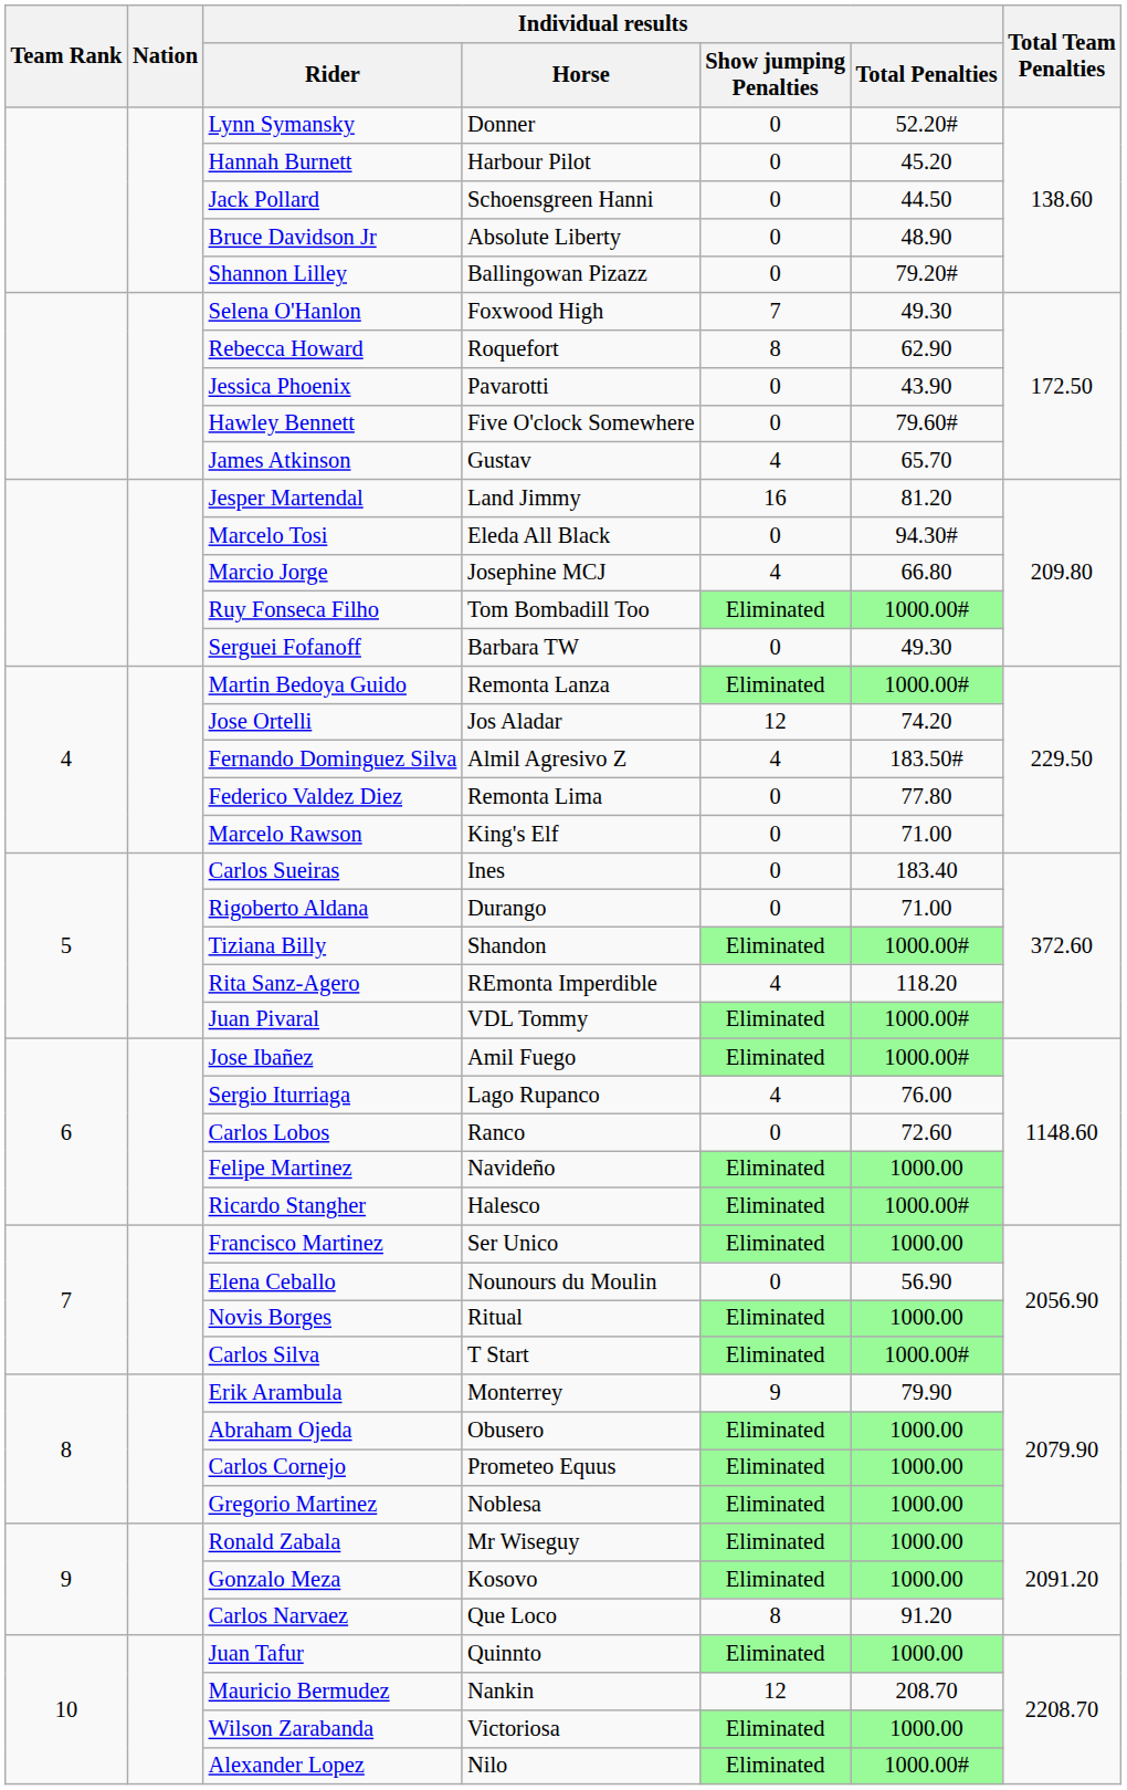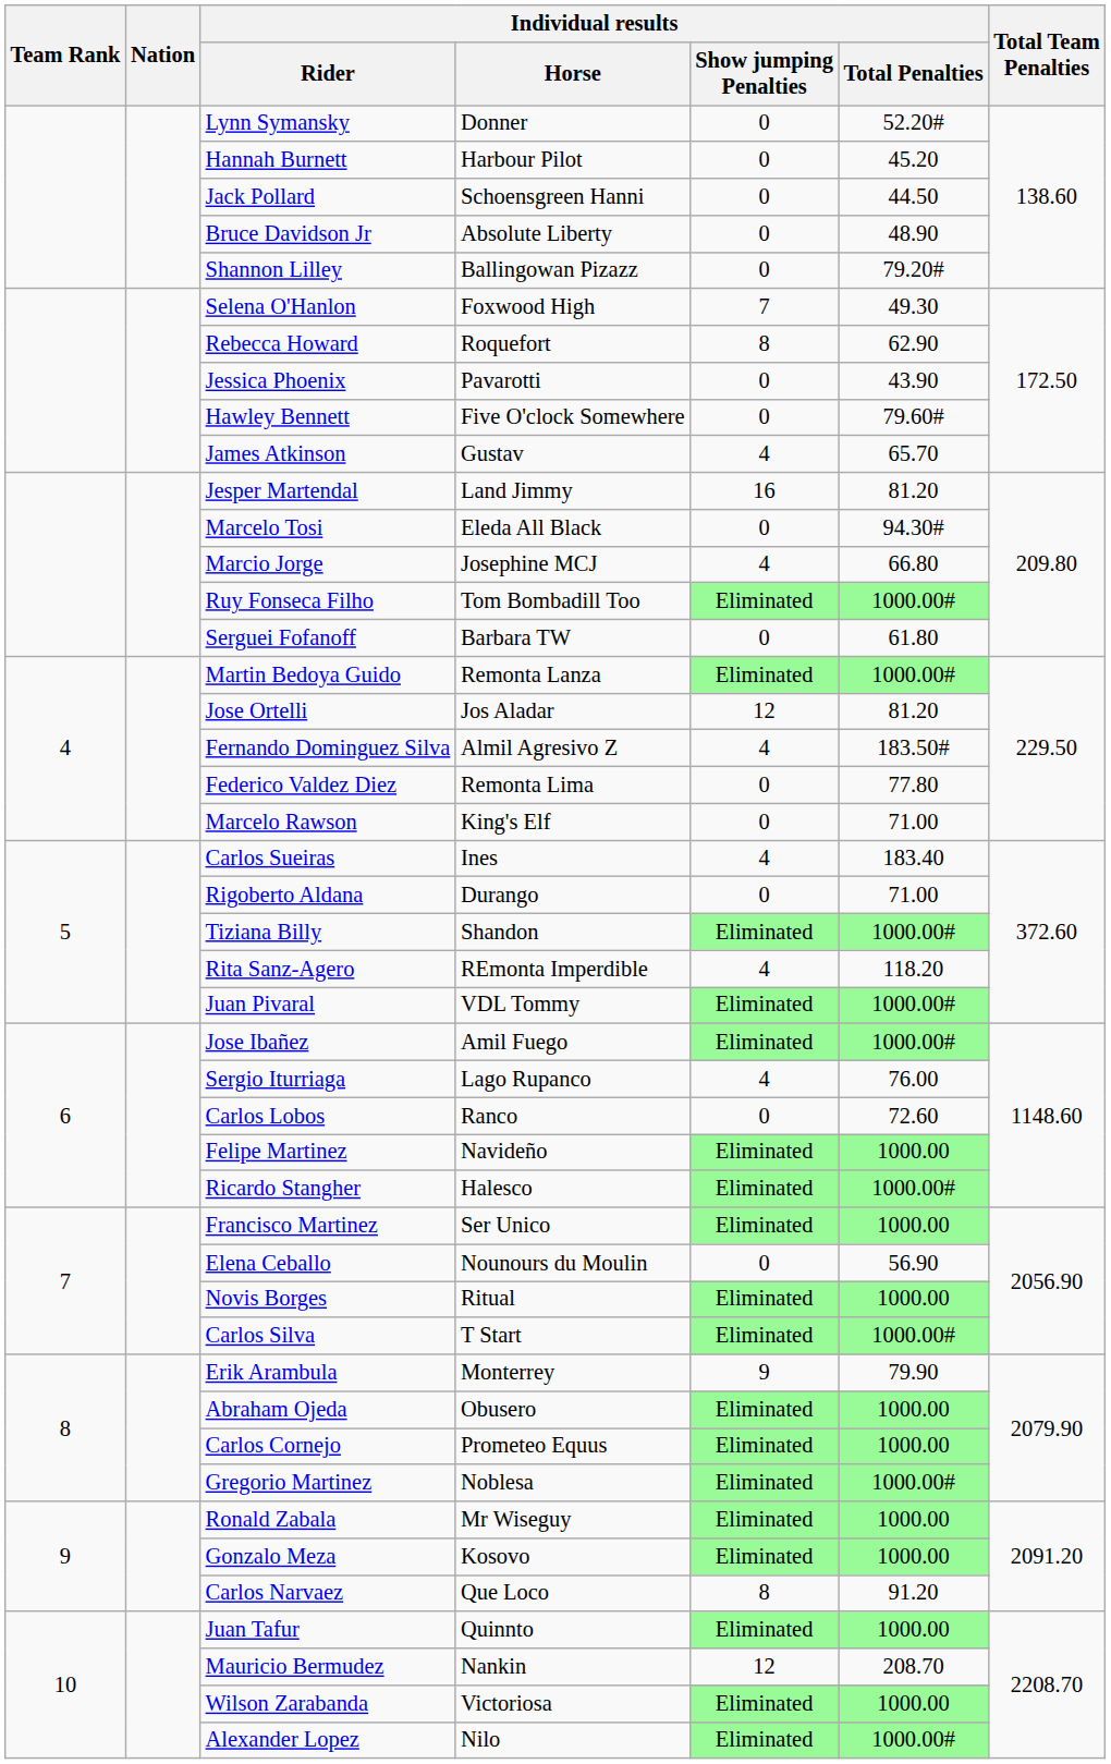 <table class=wikitable style="font-size:90%">
 <tr>
 <th rowspan="2">Team Rank</th>
 <th rowspan="2">Nation</th>
 <th colspan="4">Individual results</th>
 <th rowspan="2">Total Team<br>Penalties</th>
 </tr>
 <tr>
 <th>Rider</th>
 <th>Horse</th>
 <th>Show jumping <br>Penalties</th>
 <th>Total Penalties</th>
 </tr>
 <tr>
 <td align=center rowspan="5"></td>
 <td rowspan="5"></td>
 <td><a href='#'>Lynn Symansky</a></td>
 <td>Donner</td>
 <td align=center>0</td>
 <td align=center>52.20#</td>
 <td align=center rowspan="5">138.60</td>
 </tr>
 <tr>
 <td><a href='#'>Hannah Burnett</a></td>
 <td>Harbour Pilot</td>
 <td align=center>0</td>
 <td align=center>45.20</td>
 </tr>
 <tr>
 <td><a href='#'>Jack Pollard</a></td>
 <td>Schoensgreen Hanni</td>
 <td align=center>0</td>
 <td align=center>44.50</td>
 </tr>
 <tr>
 <td><a href='#'>Bruce Davidson Jr</a></td>
 <td>Absolute Liberty</td>
 <td align=center>0</td>
 <td align=center>48.90</td>
 </tr>
 <tr>
 <td><a href='#'>Shannon Lilley</a></td>
 <td>Ballingowan Pizazz</td>
 <td align=center>0</td>
 <td align=center>79.20#</td>
 </tr>
 <tr>
 <td align=center rowspan="5"></td>
 <td rowspan="5"></td>
 <td><a href='#'>Selena O'Hanlon</a></td>
 <td>Foxwood High</td>
 <td align=center>7</td>
 <td align=center>49.30</td>
 <td align=center rowspan="5">172.50</td>
 </tr>
 <tr>
 <td><a href='#'>Rebecca Howard</a></td>
 <td>Roquefort</td>
 <td align=center>8</td>
 <td align=center>62.90</td>
 </tr>
 <tr>
 <td><a href='#'>Jessica Phoenix</a></td>
 <td>Pavarotti</td>
 <td align=center>0</td>
 <td align=center>43.90</td>
 </tr>
 <tr>
 <td><a href='#'>Hawley Bennett</a></td>
 <td>Five O'clock Somewhere</td>
 <td align=center>0</td>
 <td align=center>79.60#</td>
 </tr>
 <tr>
 <td><a href='#'>James Atkinson</a></td>
 <td>Gustav</td>
 <td align=center>4</td>
 <td align=center>65.70</td>
 </tr>
 <tr>
 <td align=center rowspan="5"></td>
 <td rowspan="5"></td>
 <td><a href='#'>Jesper Martendal</a></td>
 <td>Land Jimmy</td>
 <td align=center>16</td>
 <td align=center>81.20</td>
 <td align=center rowspan="5">209.80</td>
 </tr>
 <tr>
 <td><a href='#'>Marcelo Tosi</a></td>
 <td>Eleda All Black</td>
 <td align=center>0</td>
 <td align=center>94.30#</td>
 </tr>
 <tr>
 <td><a href='#'>Marcio Jorge</a></td>
 <td>Josephine MCJ</td>
 <td align=center>4</td>
 <td align=center>66.80</td>
 </tr>
 <tr>
 <td><a href='#'>Ruy Fonseca Filho</a></td>
 <td>Tom Bombadill Too</td>
 <td align=center bgcolor="palegreen">Eliminated</td>
 <td align=center bgcolor="palegreen">1000.00#</td>
 </tr>
 <tr>
 <td><a href='#'>Serguei Fofanoff</a></td>
 <td>Barbara TW</td>
 <td align=center>0</td>
-<td align=center>49.30</td>
+<td align=center>61.80</td>
 </tr>
 <tr>
 <td align=center rowspan="5">4</td>
 <td rowspan="5"></td>
 <td><a href='#'>Martin Bedoya Guido</a></td>
 <td>Remonta Lanza</td>
 <td align=center bgcolor="palegreen">Eliminated</td>
 <td align=center bgcolor="palegreen">1000.00#</td>
 <td align=center rowspan="5">229.50</td>
 </tr>
 <tr>
 <td><a href='#'>Jose Ortelli</a></td>
 <td>Jos Aladar</td>
 <td align=center>12</td>
-<td align=center>74.20</td>
+<td align=center>81.20</td>
 </tr>
 <tr>
 <td><a href='#'>Fernando Dominguez Silva</a></td>
 <td>Almil Agresivo Z</td>
 <td align=center>4</td>
 <td align=center>183.50#</td>
 </tr>
 <tr>
 <td><a href='#'>Federico Valdez Diez</a></td>
 <td>Remonta Lima</td>
 <td align=center>0</td>
 <td align=center>77.80</td>
 </tr>
 <tr>
 <td><a href='#'>Marcelo Rawson</a></td>
 <td>King's Elf</td>
 <td align=center>0</td>
 <td align=center>71.00</td>
 </tr>
 <tr>
 <td align=center rowspan="5">5</td>
 <td rowspan="5"></td>
 <td><a href='#'>Carlos Sueiras</a></td>
 <td>Ines</td>
-<td align=center>0</td>
+<td align=center>4</td>
 <td align=center>183.40</td>
 <td align=center rowspan="5">372.60</td>
 </tr>
 <tr>
 <td><a href='#'>Rigoberto Aldana</a></td>
 <td>Durango</td>
 <td align=center>0</td>
 <td align=center>71.00</td>
 </tr>
 <tr>
 <td><a href='#'>Tiziana Billy</a></td>
 <td>Shandon</td>
 <td align=center bgcolor="palegreen">Eliminated</td>
 <td align=center bgcolor="palegreen">1000.00#</td>
 </tr>
 <tr>
 <td><a href='#'>Rita Sanz-Agero</a></td>
 <td>REmonta Imperdible</td>
 <td align=center>4</td>
 <td align=center>118.20</td>
 </tr>
 <tr>
 <td><a href='#'>Juan Pivaral</a></td>
 <td>VDL Tommy</td>
 <td align=center bgcolor="palegreen">Eliminated</td>
 <td align=center bgcolor="palegreen">1000.00#</td>
 </tr>
 <tr>
 <td align=center rowspan="5">6</td>
 <td rowspan="5"></td>
 <td><a href='#'>Jose Ibañez</a></td>
 <td>Amil Fuego</td>
 <td align=center bgcolor="palegreen">Eliminated</td>
 <td align=center bgcolor="palegreen">1000.00#</td>
 <td align=center rowspan="5">1148.60</td>
 </tr>
 <tr>
 <td><a href='#'>Sergio Iturriaga</a></td>
 <td>Lago Rupanco</td>
 <td align=center>4</td>
 <td align=center>76.00</td>
 </tr>
 <tr>
 <td><a href='#'>Carlos Lobos</a></td>
 <td>Ranco</td>
 <td align=center>0</td>
 <td align=center>72.60</td>
 </tr>
 <tr>
 <td><a href='#'>Felipe Martinez</a></td>
 <td>Navideño</td>
 <td align=center bgcolor="palegreen">Eliminated</td>
 <td align=center bgcolor="palegreen">1000.00</td>
 </tr>
 <tr>
 <td><a href='#'>Ricardo Stangher</a></td>
 <td>Halesco</td>
 <td align=center bgcolor="palegreen">Eliminated</td>
 <td align=center bgcolor="palegreen">1000.00#</td>
 </tr>
 <tr>
 <td align=center rowspan="4">7</td>
 <td rowspan="4"></td>
 <td><a href='#'>Francisco Martinez</a></td>
 <td>Ser Unico</td>
 <td align=center bgcolor="palegreen">Eliminated</td>
 <td align=center bgcolor="palegreen">1000.00</td>
 <td align=center rowspan="4">2056.90</td>
 </tr>
 <tr>
 <td><a href='#'>Elena Ceballo</a></td>
 <td>Nounours du Moulin</td>
 <td align=center>0</td>
 <td align=center>56.90</td>
 </tr>
 <tr>
 <td><a href='#'>Novis Borges</a></td>
 <td>Ritual</td>
 <td align=center bgcolor="palegreen">Eliminated</td>
 <td align=center bgcolor="palegreen">1000.00</td>
 </tr>
 <tr>
 <td><a href='#'>Carlos Silva</a></td>
 <td>T Start</td>
 <td align=center bgcolor="palegreen">Eliminated</td>
 <td align=center bgcolor="palegreen">1000.00#</td>
 </tr>
 <tr>
 <td align=center rowspan="4">8</td>
 <td rowspan="4"></td>
 <td><a href='#'>Erik Arambula</a></td>
 <td>Monterrey</td>
 <td align=center>9</td>
 <td align=center>79.90</td>
 <td align=center rowspan="4">2079.90</td>
 </tr>
 <tr>
 <td><a href='#'>Abraham Ojeda</a></td>
 <td>Obusero</td>
 <td align=center bgcolor="palegreen">Eliminated</td>
 <td align=center bgcolor="palegreen">1000.00</td>
 </tr>
 <tr>
 <td><a href='#'>Carlos Cornejo</a></td>
 <td>Prometeo Equus</td>
 <td align=center bgcolor="palegreen">Eliminated</td>
 <td align=center bgcolor="palegreen">1000.00</td>
 </tr>
 <tr>
 <td><a href='#'>Gregorio Martinez</a></td>
 <td>Noblesa</td>
 <td align=center bgcolor="palegreen">Eliminated</td>
-<td align=center bgcolor="palegreen">1000.00</td>
+<td align=center bgcolor="palegreen">1000.00#</td>
 </tr>
 <tr>
 <td align=center rowspan="3">9</td>
 <td rowspan="3"></td>
 <td><a href='#'>Ronald Zabala</a></td>
 <td>Mr Wiseguy</td>
 <td align=center bgcolor="palegreen">Eliminated</td>
 <td align=center bgcolor="palegreen">1000.00</td>
 <td align=center rowspan="3">2091.20</td>
 </tr>
 <tr>
 <td><a href='#'>Gonzalo Meza</a></td>
 <td>Kosovo</td>
 <td align=center bgcolor="palegreen">Eliminated</td>
 <td align=center bgcolor="palegreen">1000.00</td>
 </tr>
 <tr>
 <td><a href='#'>Carlos Narvaez</a></td>
 <td>Que Loco</td>
 <td align=center>8</td>
 <td align=center>91.20</td>
 </tr>
 <tr>
 <td align=center rowspan="4">10</td>
 <td rowspan="4"></td>
 <td><a href='#'>Juan Tafur</a></td>
 <td>Quinnto</td>
 <td align=center bgcolor="palegreen">Eliminated</td>
 <td align=center bgcolor="palegreen">1000.00</td>
 <td align=center rowspan="4">2208.70</td>
 </tr>
 <tr>
 <td><a href='#'>Mauricio Bermudez</a></td>
 <td>Nankin</td>
 <td align=center>12</td>
 <td align=center>208.70</td>
 </tr>
 <tr>
 <td><a href='#'>Wilson Zarabanda</a></td>
 <td>Victoriosa</td>
 <td align=center bgcolor="palegreen">Eliminated</td>
 <td align=center bgcolor="palegreen">1000.00</td>
 </tr>
 <tr>
 <td><a href='#'>Alexander Lopez</a></td>
 <td>Nilo</td>
 <td align=center bgcolor="palegreen">Eliminated</td>
 <td align=center bgcolor="palegreen">1000.00#</td>
 </tr>
 </table>
